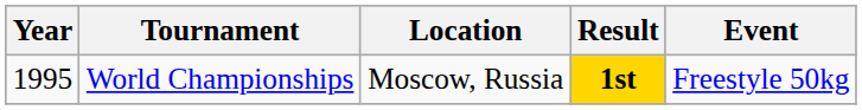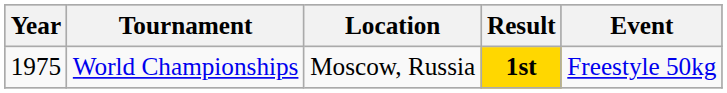 <table class="wikitable" style="font-size: 95%;">
 <tr>
 <th>Year</th>
 <th>Tournament</th>
 <th>Location</th>
 <th>Result</th>
 <th>Event</th>
 </tr>
 <tr>
-<td>1995</td>
+<td>1975</td>
 <td><a href='#'>World Championships</a></td>
 <td>Moscow, Russia</td>
 <td align="center" bgcolor="gold"><strong>1st</strong></td>
 <td><a href='#'>Freestyle 50kg</a></td>
 </tr>
 </table>
